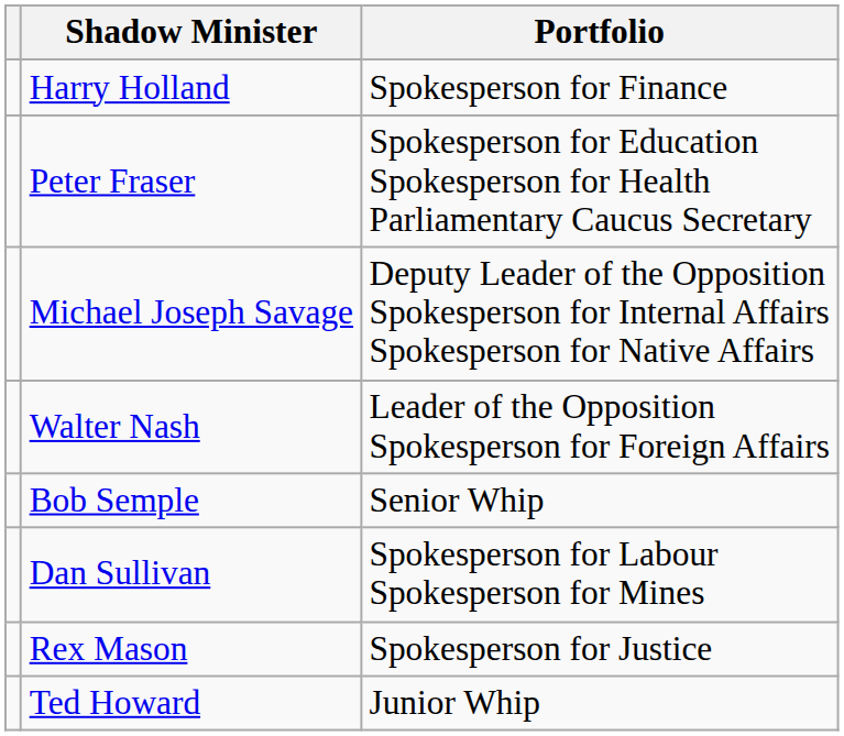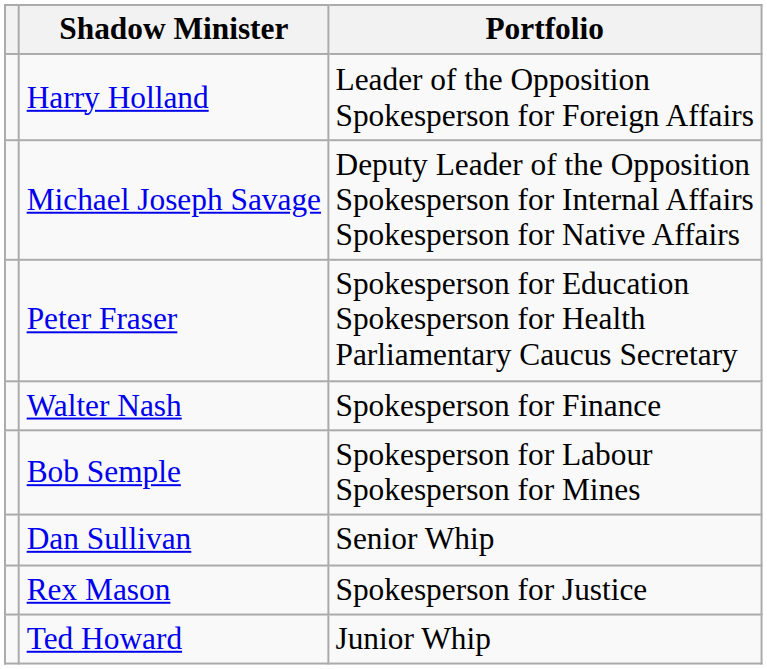 <table class="wikitable">
 <tr>
 <th></th>
 <th>Shadow Minister</th>
 <th>Portfolio</th>
 </tr>
 <tr>
 <td bgcolor=></td>
 <td><a href='#'>Harry Holland</a></td>
-<td>Spokesperson for Finance</td>
+<td>Leader of the Opposition<br>Spokesperson for Foreign Affairs</td>
+</tr>
+<tr>
+<td bgcolor=></td>
+<td><a href='#'>Michael Joseph Savage</a></td>
+<td>Deputy Leader of the Opposition<br>Spokesperson for Internal Affairs<br>Spokesperson for Native Affairs</td>
 </tr>
 <tr>
 <td bgcolor=></td>
 <td><a href='#'>Peter Fraser</a></td>
 <td>Spokesperson for Education<br>Spokesperson for Health<br>Parliamentary Caucus Secretary</td>
 </tr>
 <tr>
 <td bgcolor=></td>
-<td><a href='#'>Michael Joseph Savage</a></td>
-<td>Deputy Leader of the Opposition<br>Spokesperson for Internal Affairs<br>Spokesperson for Native Affairs</td>
-</tr>
-<tr>
-<td bgcolor=></td>
 <td><a href='#'>Walter Nash</a></td>
-<td>Leader of the Opposition<br>Spokesperson for Foreign Affairs</td>
+<td>Spokesperson for Finance</td>
 </tr>
 <tr>
 <td bgcolor=></td>
 <td><a href='#'>Bob Semple</a></td>
-<td>Senior Whip</td>
+<td>Spokesperson for Labour<br>Spokesperson for Mines</td>
 </tr>
 <tr>
 <td bgcolor=></td>
 <td><a href='#'>Dan Sullivan</a></td>
-<td>Spokesperson for Labour<br>Spokesperson for Mines</td>
+<td>Senior Whip</td>
 </tr>
 <tr>
 <td bgcolor=></td>
 <td><a href='#'>Rex Mason</a></td>
 <td>Spokesperson for Justice</td>
 </tr>
 <tr>
 <td bgcolor=></td>
 <td><a href='#'>Ted Howard</a></td>
 <td>Junior Whip</td>
 </tr>
 </table>
